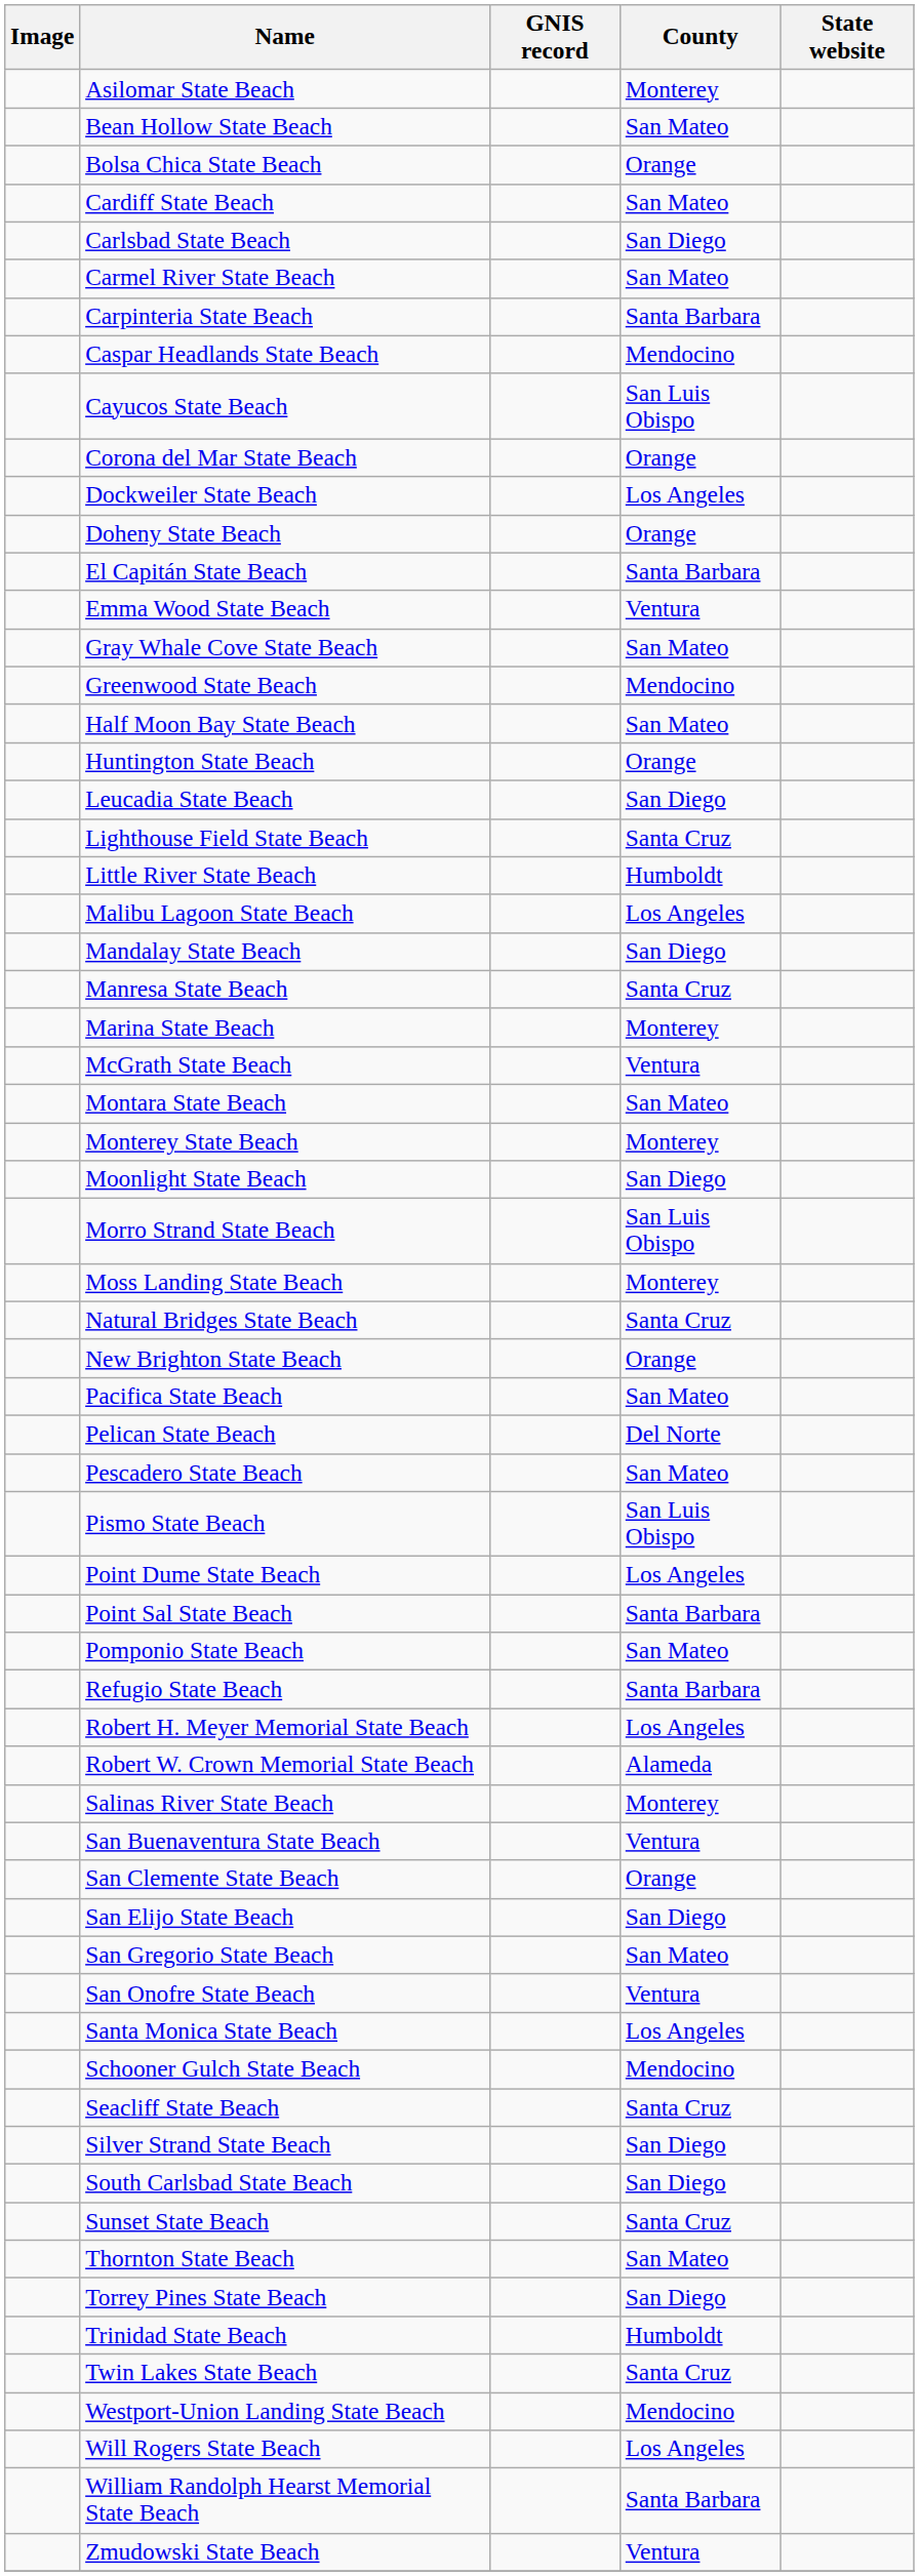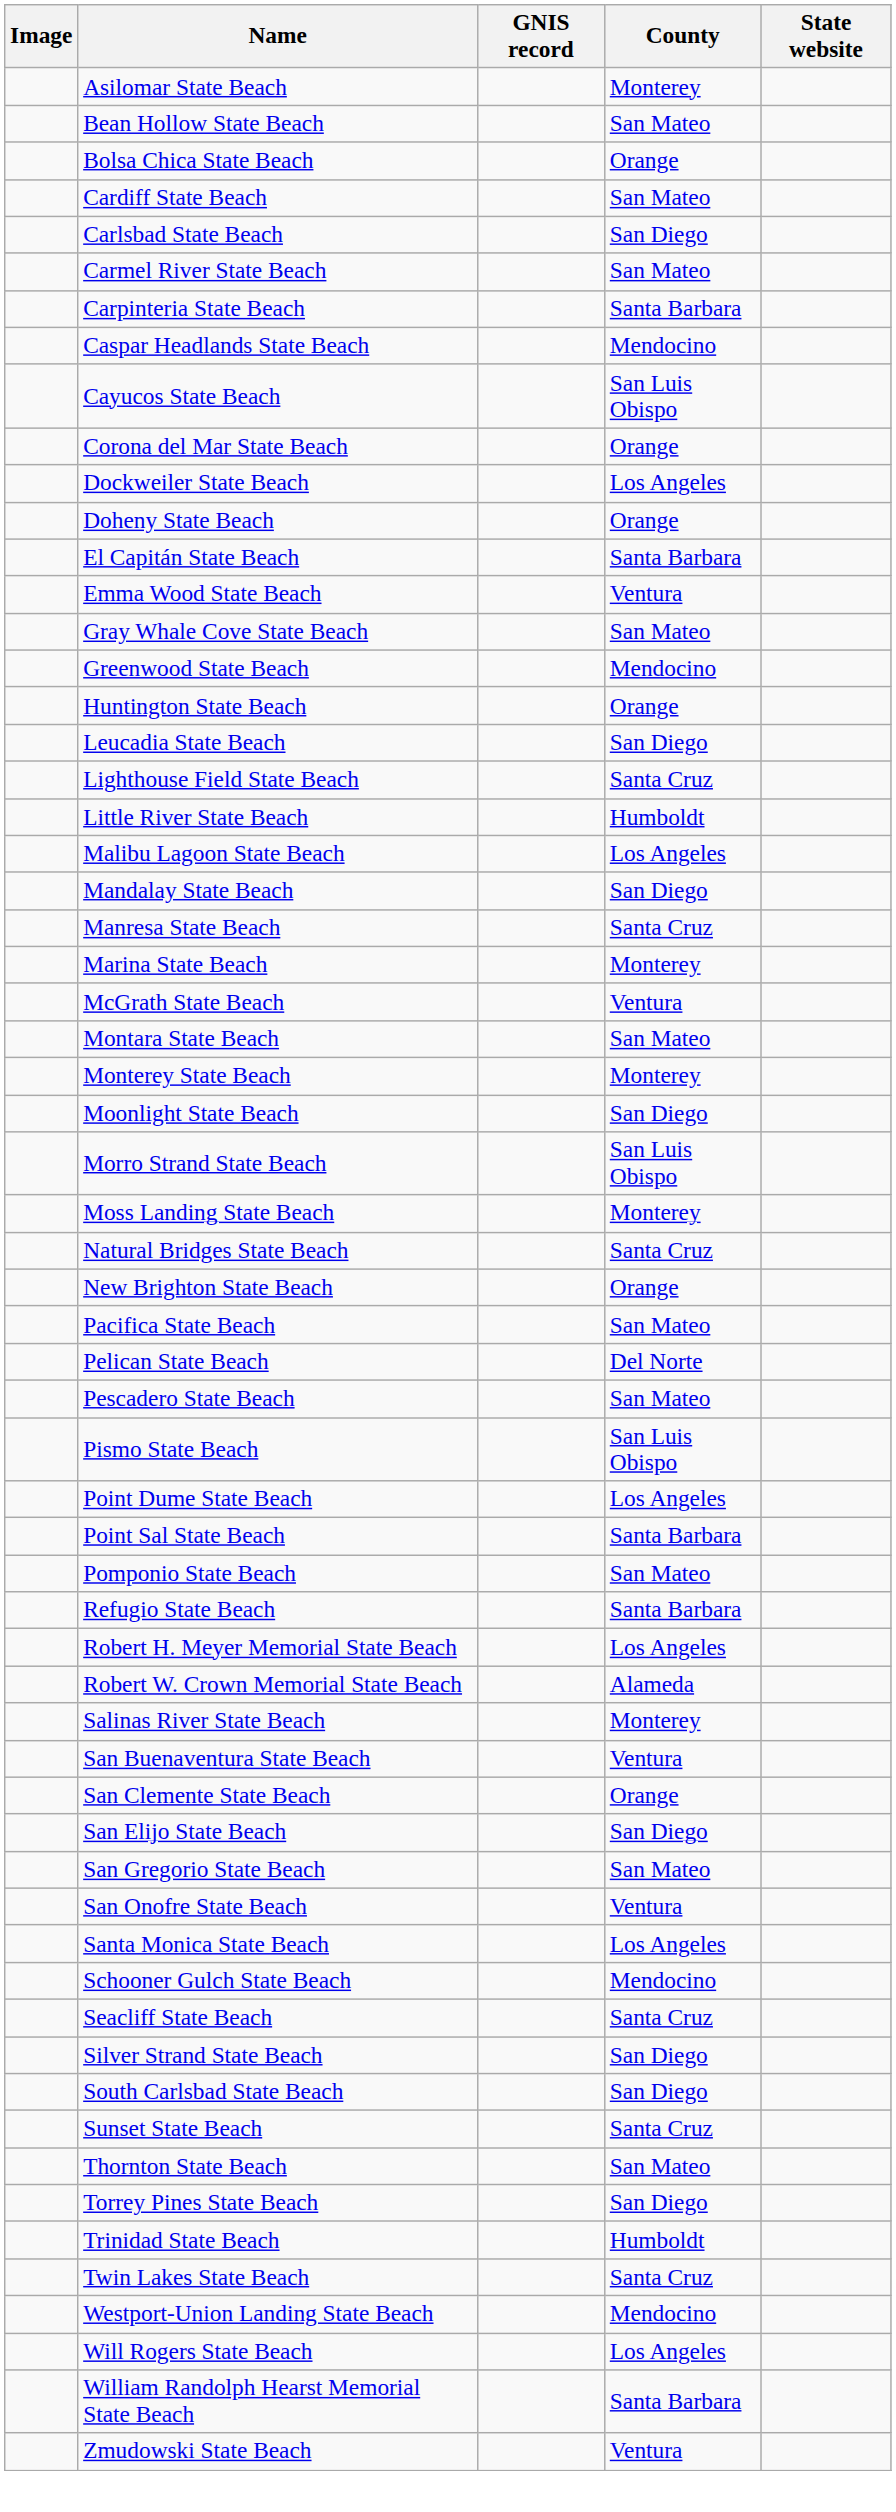 <table class="wikitable sortable">
 <tr>
 <th>Image</th>
 <th>Name</th>
 <th>GNIS record</th>
 <th>County</th>
 <th>State website</th>
 </tr>
 <tr>
 <td></td>
 <td><a href='#'>Asilomar State Beach</a></td>
 <td></td>
 <td><a href='#'>Monterey</a></td>
 <td></td>
 </tr>
 <tr>
 <td></td>
 <td><a href='#'>Bean Hollow State Beach</a></td>
 <td></td>
 <td><a href='#'>San Mateo</a></td>
 <td></td>
 </tr>
 <tr>
 <td></td>
 <td><a href='#'>Bolsa Chica State Beach</a></td>
 <td></td>
 <td><a href='#'>Orange</a></td>
 <td></td>
 </tr>
 <tr>
 <td></td>
 <td><a href='#'>Cardiff State Beach</a></td>
 <td></td>
 <td><a href='#'>San Mateo</a></td>
 <td></td>
 </tr>
 <tr>
 <td></td>
 <td><a href='#'>Carlsbad State Beach</a></td>
 <td></td>
 <td><a href='#'>San Diego</a></td>
 <td></td>
 </tr>
 <tr>
 <td></td>
 <td><a href='#'>Carmel River State Beach</a></td>
 <td></td>
 <td><a href='#'>San Mateo</a></td>
 <td></td>
 </tr>
 <tr>
 <td></td>
 <td><a href='#'>Carpinteria State Beach</a></td>
 <td></td>
 <td><a href='#'>Santa Barbara</a></td>
 <td></td>
 </tr>
 <tr>
 <td></td>
 <td><a href='#'>Caspar Headlands State Beach</a></td>
 <td></td>
 <td><a href='#'>Mendocino</a></td>
 <td></td>
 </tr>
 <tr>
 <td></td>
 <td><a href='#'>Cayucos State Beach</a></td>
 <td></td>
 <td><a href='#'>San Luis Obispo</a></td>
 <td></td>
 </tr>
 <tr>
 <td></td>
 <td><a href='#'>Corona del Mar State Beach</a></td>
 <td></td>
 <td><a href='#'>Orange</a></td>
 <td></td>
 </tr>
 <tr>
 <td></td>
 <td><a href='#'>Dockweiler State Beach</a></td>
 <td></td>
 <td><a href='#'>Los Angeles</a></td>
 <td></td>
 </tr>
 <tr>
 <td></td>
 <td><a href='#'>Doheny State Beach</a></td>
 <td></td>
 <td><a href='#'>Orange</a></td>
 <td></td>
 </tr>
 <tr>
 <td></td>
 <td><a href='#'>El Capitán State Beach</a></td>
 <td></td>
 <td><a href='#'>Santa Barbara</a></td>
 <td></td>
 </tr>
 <tr>
 <td></td>
 <td><a href='#'>Emma Wood State Beach</a></td>
 <td></td>
 <td><a href='#'>Ventura</a></td>
 <td></td>
 </tr>
 <tr>
 <td></td>
 <td><a href='#'>Gray Whale Cove State Beach</a></td>
 <td></td>
 <td><a href='#'>San Mateo</a></td>
 <td></td>
 </tr>
 <tr>
 <td></td>
 <td><a href='#'>Greenwood State Beach</a></td>
 <td></td>
 <td><a href='#'>Mendocino</a></td>
-<td></td>
-</tr>
-<tr>
-<td></td>
-<td><a href='#'>Half Moon Bay State Beach</a></td>
-<td></td>
-<td><a href='#'>San Mateo</a></td>
 <td></td>
 </tr>
 <tr>
 <td></td>
 <td><a href='#'>Huntington State Beach</a></td>
 <td></td>
 <td><a href='#'>Orange</a></td>
 <td></td>
 </tr>
 <tr>
 <td></td>
 <td><a href='#'>Leucadia State Beach</a></td>
 <td></td>
 <td><a href='#'>San Diego</a></td>
 <td></td>
 </tr>
 <tr>
 <td></td>
 <td><a href='#'>Lighthouse Field State Beach</a></td>
 <td></td>
 <td><a href='#'>Santa Cruz</a></td>
 <td></td>
 </tr>
 <tr>
 <td></td>
 <td><a href='#'>Little River State Beach</a></td>
 <td></td>
 <td><a href='#'>Humboldt</a></td>
 <td></td>
 </tr>
 <tr>
 <td></td>
 <td><a href='#'>Malibu Lagoon State Beach</a></td>
 <td></td>
 <td><a href='#'>Los Angeles</a></td>
 <td></td>
 </tr>
 <tr>
 <td></td>
 <td><a href='#'>Mandalay State Beach</a></td>
 <td></td>
 <td><a href='#'>San Diego</a></td>
 <td></td>
 </tr>
 <tr>
 <td></td>
 <td><a href='#'>Manresa State Beach</a></td>
 <td></td>
 <td><a href='#'>Santa Cruz</a></td>
 <td></td>
 </tr>
 <tr>
 <td></td>
 <td><a href='#'>Marina State Beach</a></td>
 <td></td>
 <td><a href='#'>Monterey</a></td>
 <td></td>
 </tr>
 <tr>
 <td></td>
 <td><a href='#'>McGrath State Beach</a></td>
 <td></td>
 <td><a href='#'>Ventura</a></td>
 <td></td>
 </tr>
 <tr>
 <td></td>
 <td><a href='#'>Montara State Beach</a></td>
 <td></td>
 <td><a href='#'>San Mateo</a></td>
 <td></td>
 </tr>
 <tr>
 <td></td>
 <td><a href='#'>Monterey State Beach</a></td>
 <td></td>
 <td><a href='#'>Monterey</a></td>
 <td></td>
 </tr>
 <tr>
 <td></td>
 <td><a href='#'>Moonlight State Beach</a></td>
 <td></td>
 <td><a href='#'>San Diego</a></td>
 <td></td>
 </tr>
 <tr>
 <td></td>
 <td><a href='#'>Morro Strand State Beach</a></td>
 <td></td>
 <td><a href='#'>San Luis Obispo</a></td>
 <td></td>
 </tr>
 <tr>
 <td></td>
 <td><a href='#'>Moss Landing State Beach</a></td>
 <td></td>
 <td><a href='#'>Monterey</a></td>
 <td></td>
 </tr>
 <tr>
 <td></td>
 <td><a href='#'>Natural Bridges State Beach</a></td>
 <td></td>
 <td><a href='#'>Santa Cruz</a></td>
 <td></td>
 </tr>
 <tr>
 <td></td>
 <td><a href='#'>New Brighton State Beach</a></td>
 <td></td>
 <td><a href='#'>Orange</a></td>
 <td></td>
 </tr>
 <tr>
 <td></td>
 <td><a href='#'>Pacifica State Beach</a></td>
 <td></td>
 <td><a href='#'>San Mateo</a></td>
 <td></td>
 </tr>
 <tr>
 <td></td>
 <td><a href='#'>Pelican State Beach</a></td>
 <td></td>
 <td><a href='#'>Del Norte</a></td>
 <td></td>
 </tr>
 <tr>
 <td></td>
 <td><a href='#'>Pescadero State Beach</a></td>
 <td></td>
 <td><a href='#'>San Mateo</a></td>
 <td></td>
 </tr>
 <tr>
 <td></td>
 <td><a href='#'>Pismo State Beach</a></td>
 <td></td>
 <td><a href='#'>San Luis Obispo</a></td>
 <td></td>
 </tr>
 <tr>
 <td></td>
 <td><a href='#'>Point Dume State Beach</a></td>
 <td></td>
 <td><a href='#'>Los Angeles</a></td>
 <td></td>
 </tr>
 <tr>
 <td></td>
 <td><a href='#'>Point Sal State Beach</a></td>
 <td></td>
 <td><a href='#'>Santa Barbara</a></td>
 <td></td>
 </tr>
 <tr>
 <td></td>
 <td><a href='#'>Pomponio State Beach</a></td>
 <td></td>
 <td><a href='#'>San Mateo</a></td>
 <td></td>
 </tr>
 <tr>
 <td></td>
 <td><a href='#'>Refugio State Beach</a></td>
 <td></td>
 <td><a href='#'>Santa Barbara</a></td>
 <td></td>
 </tr>
 <tr>
 <td></td>
 <td><a href='#'>Robert H. Meyer Memorial State Beach</a></td>
 <td></td>
 <td><a href='#'>Los Angeles</a></td>
 <td></td>
 </tr>
 <tr>
 <td></td>
 <td><a href='#'>Robert W. Crown Memorial State Beach</a></td>
 <td></td>
 <td><a href='#'>Alameda</a></td>
 <td></td>
 </tr>
 <tr>
 <td></td>
 <td><a href='#'>Salinas River State Beach</a></td>
 <td></td>
 <td><a href='#'>Monterey</a></td>
 <td></td>
 </tr>
 <tr>
 <td></td>
 <td><a href='#'>San Buenaventura State Beach</a></td>
 <td></td>
 <td><a href='#'>Ventura</a></td>
 <td></td>
 </tr>
 <tr>
 <td></td>
 <td><a href='#'>San Clemente State Beach</a></td>
 <td></td>
 <td><a href='#'>Orange</a></td>
 <td></td>
 </tr>
 <tr>
 <td></td>
 <td><a href='#'>San Elijo State Beach</a></td>
 <td></td>
 <td><a href='#'>San Diego</a></td>
 <td></td>
 </tr>
 <tr>
 <td></td>
 <td><a href='#'>San Gregorio State Beach</a></td>
 <td></td>
 <td><a href='#'>San Mateo</a></td>
 <td></td>
 </tr>
 <tr>
 <td></td>
 <td><a href='#'>San Onofre State Beach</a></td>
 <td></td>
 <td><a href='#'>Ventura</a></td>
 <td></td>
 </tr>
 <tr>
 <td></td>
 <td><a href='#'>Santa Monica State Beach</a></td>
 <td></td>
 <td><a href='#'>Los Angeles</a></td>
 <td></td>
 </tr>
 <tr>
 <td></td>
 <td><a href='#'>Schooner Gulch State Beach</a></td>
 <td></td>
 <td><a href='#'>Mendocino</a></td>
 <td></td>
 </tr>
 <tr>
 <td></td>
 <td><a href='#'>Seacliff State Beach</a></td>
 <td></td>
 <td><a href='#'>Santa Cruz</a></td>
 <td></td>
 </tr>
 <tr>
 <td></td>
 <td><a href='#'>Silver Strand State Beach</a></td>
 <td></td>
 <td><a href='#'>San Diego</a></td>
 <td></td>
 </tr>
 <tr>
 <td></td>
 <td><a href='#'>South Carlsbad State Beach</a></td>
 <td></td>
 <td><a href='#'>San Diego</a></td>
 <td></td>
 </tr>
 <tr>
 <td></td>
 <td><a href='#'>Sunset State Beach</a></td>
 <td></td>
 <td><a href='#'>Santa Cruz</a></td>
 <td></td>
 </tr>
 <tr>
 <td></td>
 <td><a href='#'>Thornton State Beach</a></td>
 <td></td>
 <td><a href='#'>San Mateo</a></td>
 <td></td>
 </tr>
 <tr>
 <td></td>
 <td><a href='#'>Torrey Pines State Beach</a></td>
 <td></td>
 <td><a href='#'>San Diego</a></td>
 <td></td>
 </tr>
 <tr>
 <td></td>
 <td><a href='#'>Trinidad State Beach</a></td>
 <td></td>
 <td><a href='#'>Humboldt</a></td>
 <td></td>
 </tr>
 <tr>
 <td></td>
 <td><a href='#'>Twin Lakes State Beach</a></td>
 <td></td>
 <td><a href='#'>Santa Cruz</a></td>
 <td></td>
 </tr>
 <tr>
 <td></td>
 <td><a href='#'>Westport-Union Landing State Beach</a></td>
 <td></td>
 <td><a href='#'>Mendocino</a></td>
 <td></td>
 </tr>
 <tr>
 <td></td>
 <td><a href='#'>Will Rogers State Beach</a></td>
 <td></td>
 <td><a href='#'>Los Angeles</a></td>
 <td></td>
 </tr>
 <tr>
 <td></td>
 <td><a href='#'>William Randolph Hearst Memorial State Beach</a></td>
 <td></td>
 <td><a href='#'>Santa Barbara</a></td>
 <td></td>
 </tr>
 <tr>
 <td></td>
 <td><a href='#'>Zmudowski State Beach</a></td>
 <td></td>
 <td><a href='#'>Ventura</a></td>
 <td></td>
 </tr>
 <tr>
 </tr>
 </table>
